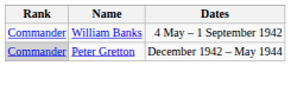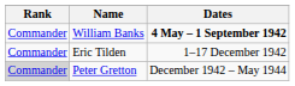 <table class="wikitable" style="text-align:left">
 <tr>
 </tr>
 <tr>
 <th>Rank</th>
 <th>Name</th>
 <th>Dates</th>
 </tr>
 <tr>
 <td align="left"><a href='#'>Commander</a></td>
 <td align="left"><a href='#'>William Banks</a></td>
-<td align="right">4 May – 1 September 1942</td>
+<td align="right"><strong>4 May – 1 September 1942</strong></td>
+</tr>
+<tr>
+<td align="left"><a href='#'>Commander</a></td>
+<td align="left">Eric Tilden</td>
+<td align="right">1–17 December 1942</td>
 </tr>
 <tr>
 <td align="left" style="background: lightgrey;"><a href='#'>Commander</a></td>
 <td align="left"><a href='#'>Peter Gretton</a></td>
 <td align="right">December 1942 –  May 1944</td>
 </tr>
 </table>
